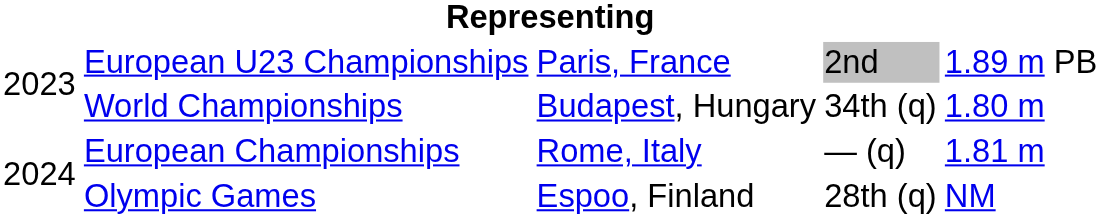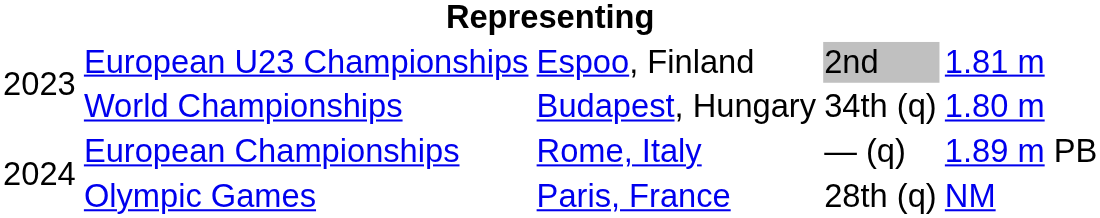 <table>
 <tr>
 <th colspan="5">Representing </th>
 </tr>
 <tr>
 <td rowspan=2>2023</td>
 <td><a href='#'>European U23 Championships</a></td>
-<td><a href='#'>Paris, France</a></td>
+<td><a href='#'>Espoo</a>, Finland</td>
 <td bgcolor=silver>2nd</td>
-<td><a href='#'>1.89 m</a> PB</td>
+<td><a href='#'>1.81 m</a></td>
 </tr>
 <tr>
 <td><a href='#'>World Championships</a></td>
 <td><a href='#'>Budapest</a>, Hungary</td>
 <td>34th (q)</td>
 <td><a href='#'>1.80 m</a></td>
 </tr>
 <tr>
 <td rowspan=2>2024</td>
 <td><a href='#'>European Championships</a></td>
 <td><a href='#'>Rome, Italy</a></td>
 <td>— (q)</td>
-<td><a href='#'>1.81 m</a></td>
+<td><a href='#'>1.89 m</a> PB</td>
 </tr>
 <tr>
 <td><a href='#'>Olympic Games</a></td>
-<td><a href='#'>Espoo</a>, Finland</td>
+<td><a href='#'>Paris, France</a></td>
 <td>28th (q)</td>
 <td><a href='#'>NM</a></td>
 </tr>
 </table>
